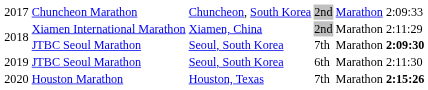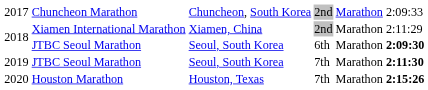 <table>
 <tr>
 <td>2017</td>
 <td><a href='#'>Chuncheon Marathon</a></td>
 <td><a href='#'>Chuncheon</a>, <a href='#'>South Korea</a></td>
 <td bgcolor="silver">2nd</td>
 <td><a href='#'>Marathon</a></td>
 <td>2:09:33</td>
 </tr>
 <tr>
 <td rowspan=2>2018</td>
 <td><a href='#'>Xiamen International Marathon</a></td>
 <td><a href='#'>Xiamen, China</a></td>
 <td bgcolor="silver">2nd</td>
 <td>Marathon</td>
 <td>2:11:29</td>
 </tr>
 <tr>
 <td><a href='#'>JTBC Seoul Marathon</a></td>
 <td><a href='#'>Seoul, South Korea</a></td>
-<td>7th</td>
+<td>6th</td>
 <td>Marathon</td>
 <td><strong>2:09:30</strong></td>
 </tr>
 <tr>
 <td>2019</td>
 <td><a href='#'>JTBC Seoul Marathon</a></td>
 <td><a href='#'>Seoul, South Korea</a></td>
-<td>6th</td>
+<td>7th</td>
 <td>Marathon</td>
-<td>2:11:30</td>
+<td><strong>2:11:30</strong></td>
 </tr>
 <tr>
 <td>2020</td>
 <td><a href='#'>Houston Marathon</a></td>
 <td><a href='#'>Houston, Texas</a></td>
 <td>7th</td>
 <td>Marathon</td>
 <td><strong>2:15:26</strong></td>
 </tr>
 <tr>
 </tr>
 </table>
